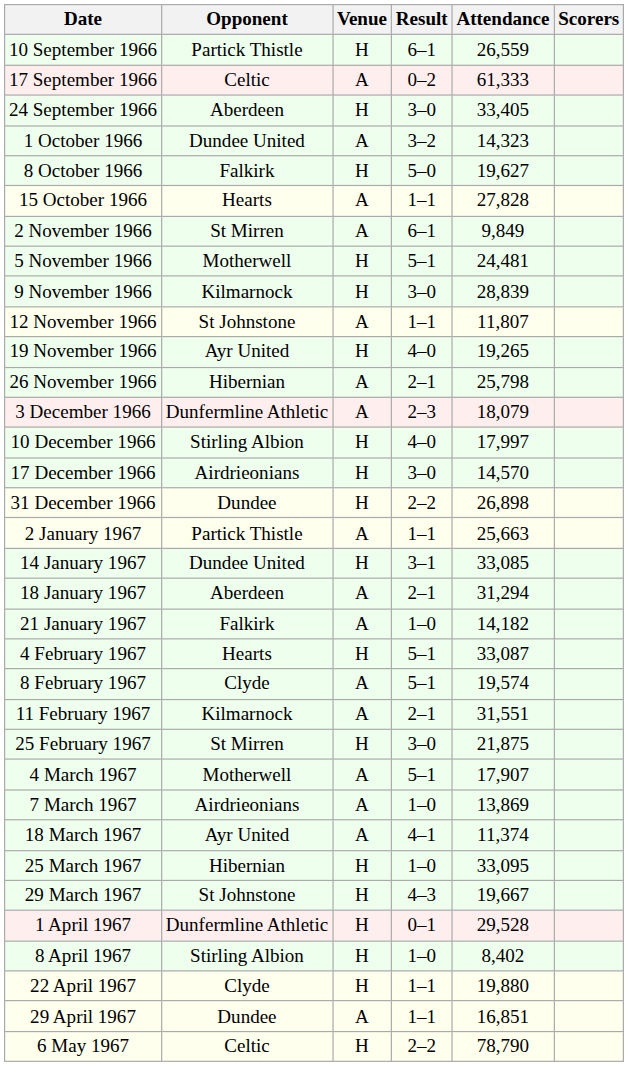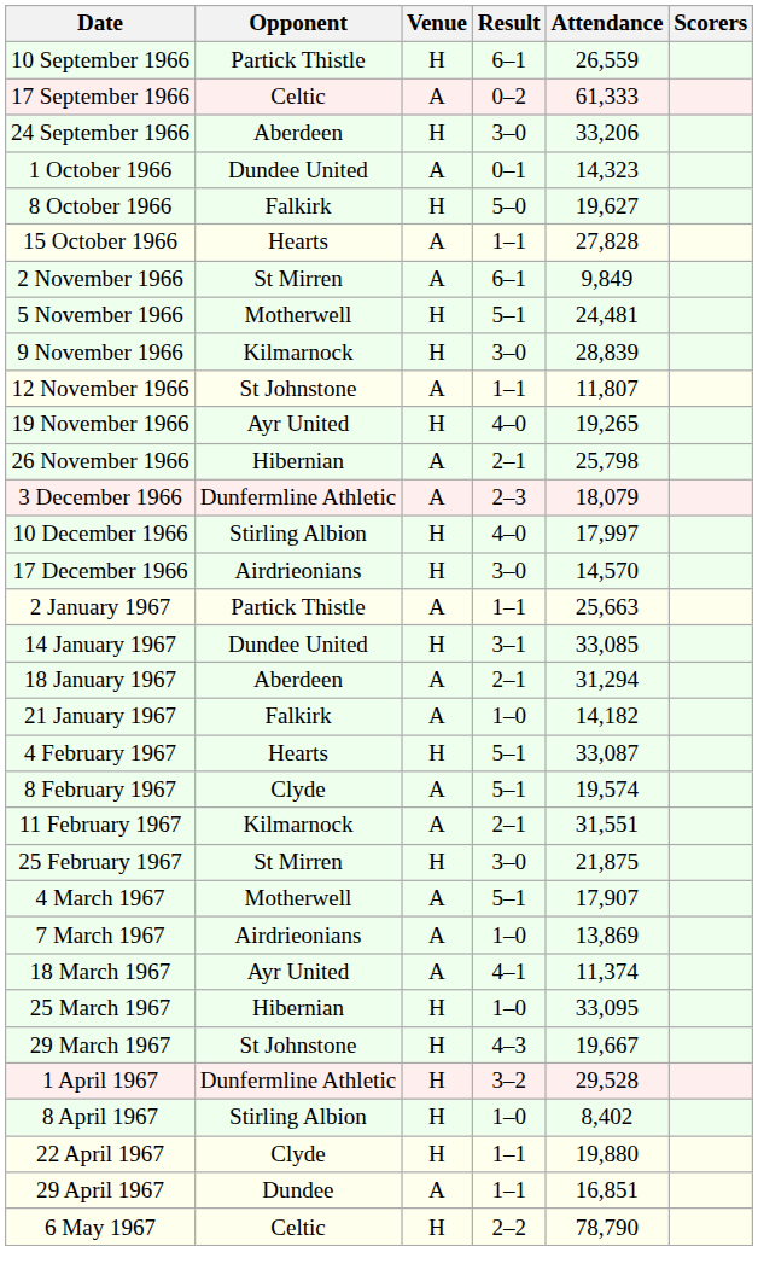 <table class="wikitable sortable" style="font-size:100%; text-align:center">
 <tr>
 <th>Date</th>
 <th>Opponent</th>
 <th>Venue</th>
 <th>Result</th>
 <th>Attendance</th>
 <th>Scorers</th>
 </tr>
 <tr bgcolor = "#EEFFEE">
 <td>10 September 1966</td>
 <td>Partick Thistle</td>
 <td>H</td>
 <td>6–1</td>
 <td>26,559</td>
 <td></td>
 </tr>
 <tr bgcolor = "#FFEEEE">
 <td>17 September 1966</td>
 <td>Celtic</td>
 <td>A</td>
 <td>0–2</td>
 <td>61,333</td>
 <td></td>
 </tr>
 <tr bgcolor = "#EEFFEE">
 <td>24 September 1966</td>
 <td>Aberdeen</td>
 <td>H</td>
 <td>3–0</td>
-<td>33,405</td>
+<td>33,206</td>
 <td></td>
 </tr>
 <tr bgcolor = "#EEFFEE">
 <td>1 October 1966</td>
 <td>Dundee United</td>
 <td>A</td>
-<td>3–2</td>
+<td>0–1</td>
 <td>14,323</td>
 <td></td>
 </tr>
 <tr bgcolor = "#EEFFEE">
 <td>8 October 1966</td>
 <td>Falkirk</td>
 <td>H</td>
 <td>5–0</td>
 <td>19,627</td>
 <td></td>
 </tr>
 <tr bgcolor = "#FFFFEE">
 <td>15 October 1966</td>
 <td>Hearts</td>
 <td>A</td>
 <td>1–1</td>
 <td>27,828</td>
 <td></td>
 </tr>
 <tr bgcolor = "#EEFFEE">
 <td>2 November 1966</td>
 <td>St Mirren</td>
 <td>A</td>
 <td>6–1</td>
 <td>9,849</td>
 <td></td>
 </tr>
 <tr bgcolor = "#EEFFEE">
 <td>5 November 1966</td>
 <td>Motherwell</td>
 <td>H</td>
 <td>5–1</td>
 <td>24,481</td>
 <td></td>
 </tr>
 <tr bgcolor = "#EEFFEE">
 <td>9 November 1966</td>
 <td>Kilmarnock</td>
 <td>H</td>
 <td>3–0</td>
 <td>28,839</td>
 <td></td>
 </tr>
 <tr bgcolor = "#FFFFEE">
 <td>12 November 1966</td>
 <td>St Johnstone</td>
 <td>A</td>
 <td>1–1</td>
 <td>11,807</td>
 <td></td>
 </tr>
 <tr bgcolor = "#EEFFEE">
 <td>19 November 1966</td>
 <td>Ayr United</td>
 <td>H</td>
 <td>4–0</td>
 <td>19,265</td>
 <td></td>
 </tr>
 <tr bgcolor = "#EEFFEE">
 <td>26 November 1966</td>
 <td>Hibernian</td>
 <td>A</td>
 <td>2–1</td>
 <td>25,798</td>
 <td></td>
 </tr>
 <tr bgcolor = "#FFEEEE">
 <td>3 December 1966</td>
 <td>Dunfermline Athletic</td>
 <td>A</td>
 <td>2–3</td>
 <td>18,079</td>
 <td></td>
 </tr>
 <tr bgcolor = "#EEFFEE">
 <td>10 December 1966</td>
 <td>Stirling Albion</td>
 <td>H</td>
 <td>4–0</td>
 <td>17,997</td>
 <td></td>
 </tr>
 <tr bgcolor = "#EEFFEE">
 <td>17 December 1966</td>
 <td>Airdrieonians</td>
 <td>H</td>
 <td>3–0</td>
 <td>14,570</td>
-<td></td>
-</tr>
-<tr bgcolor = "#FFFFEE">
-<td>31 December 1966</td>
-<td>Dundee</td>
-<td>H</td>
-<td>2–2</td>
-<td>26,898</td>
 <td></td>
 </tr>
 <tr bgcolor = "#FFFFEE">
 <td>2 January 1967</td>
 <td>Partick Thistle</td>
 <td>A</td>
 <td>1–1</td>
 <td>25,663</td>
 <td></td>
 </tr>
 <tr bgcolor = "#EEFFEE">
 <td>14 January 1967</td>
 <td>Dundee United</td>
 <td>H</td>
 <td>3–1</td>
 <td>33,085</td>
 <td></td>
 </tr>
 <tr bgcolor = "#EEFFEE">
 <td>18 January 1967</td>
 <td>Aberdeen</td>
 <td>A</td>
 <td>2–1</td>
 <td>31,294</td>
 <td></td>
 </tr>
 <tr bgcolor = "#EEFFEE">
 <td>21 January 1967</td>
 <td>Falkirk</td>
 <td>A</td>
 <td>1–0</td>
 <td>14,182</td>
 <td></td>
 </tr>
 <tr bgcolor = "#EEFFEE">
 <td>4 February 1967</td>
 <td>Hearts</td>
 <td>H</td>
 <td>5–1</td>
 <td>33,087</td>
 <td></td>
 </tr>
 <tr bgcolor = "#EEFFEE">
 <td>8 February 1967</td>
 <td>Clyde</td>
 <td>A</td>
 <td>5–1</td>
 <td>19,574</td>
 <td></td>
 </tr>
 <tr bgcolor = "#EEFFEE">
 <td>11 February 1967</td>
 <td>Kilmarnock</td>
 <td>A</td>
 <td>2–1</td>
 <td>31,551</td>
 <td></td>
 </tr>
 <tr bgcolor = "#EEFFEE">
 <td>25 February 1967</td>
 <td>St Mirren</td>
 <td>H</td>
 <td>3–0</td>
 <td>21,875</td>
 <td></td>
 </tr>
 <tr bgcolor = "#EEFFEE">
 <td>4 March 1967</td>
 <td>Motherwell</td>
 <td>A</td>
 <td>5–1</td>
 <td>17,907</td>
 <td></td>
 </tr>
 <tr bgcolor = "#EEFFEE">
 <td>7 March 1967</td>
 <td>Airdrieonians</td>
 <td>A</td>
 <td>1–0</td>
 <td>13,869</td>
 <td></td>
 </tr>
 <tr bgcolor = "#EEFFEE">
 <td>18 March 1967</td>
 <td>Ayr United</td>
 <td>A</td>
 <td>4–1</td>
 <td>11,374</td>
 <td></td>
 </tr>
 <tr bgcolor = "#EEFFEE">
 <td>25 March 1967</td>
 <td>Hibernian</td>
 <td>H</td>
 <td>1–0</td>
 <td>33,095</td>
 <td></td>
 </tr>
 <tr bgcolor = "#EEFFEE">
 <td>29 March 1967</td>
 <td>St Johnstone</td>
 <td>H</td>
 <td>4–3</td>
 <td>19,667</td>
 <td></td>
 </tr>
 <tr bgcolor = "#FFEEEE">
 <td>1 April 1967</td>
 <td>Dunfermline Athletic</td>
 <td>H</td>
-<td>0–1</td>
+<td>3–2</td>
 <td>29,528</td>
 <td></td>
 </tr>
 <tr bgcolor = "#EEFFEE">
 <td>8 April 1967</td>
 <td>Stirling Albion</td>
 <td>H</td>
 <td>1–0</td>
 <td>8,402</td>
 <td></td>
 </tr>
 <tr bgcolor = "#FFFFEE">
 <td>22 April 1967</td>
 <td>Clyde</td>
 <td>H</td>
 <td>1–1</td>
 <td>19,880</td>
 <td></td>
 </tr>
 <tr bgcolor = "#FFFFEE">
 <td>29 April 1967</td>
 <td>Dundee</td>
 <td>A</td>
 <td>1–1</td>
 <td>16,851</td>
 <td></td>
 </tr>
 <tr bgcolor = "#FFFFEE">
 <td>6 May 1967</td>
 <td>Celtic</td>
 <td>H</td>
 <td>2–2</td>
 <td>78,790</td>
 <td></td>
 </tr>
 </table>
